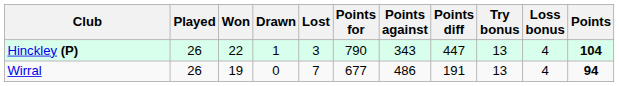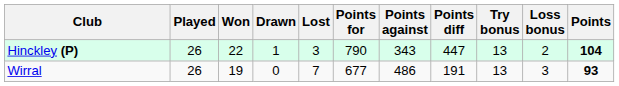 <table class="wikitable" style="text-align:center">
 <tr>
 <th bgcolor="#efefef" width="195">Club</th>
 <th bgcolor="#efefef" width="20">Played</th>
 <th bgcolor="#efefef" width="20">Won</th>
 <th bgcolor="#efefef" width="20">Drawn</th>
 <th bgcolor="#efefef" width="20">Lost</th>
 <th bgcolor="#efefef" width="20">Points for</th>
 <th bgcolor="#efefef" width="20">Points against</th>
 <th bgcolor="#efefef" width="20">Points diff</th>
 <th bgcolor="#efefef" width="20">Try bonus</th>
 <th bgcolor="#efefef" width="20">Loss bonus</th>
 <th bgcolor="#efefef" width="20">Points</th>
 </tr>
 <tr style="background:#d8ffeb;">
 <td style="text-align:left;"><a href='#'>Hinckley</a> <strong>(P)</strong></td>
 <td>26</td>
 <td>22</td>
 <td>1</td>
 <td>3</td>
 <td>790</td>
 <td>343</td>
 <td>447</td>
 <td>13</td>
-<td>4</td>
+<td>2</td>
 <td><strong>104</strong></td>
 </tr>
 <tr>
 <td style="text-align:left;"><a href='#'>Wirral</a></td>
 <td>26</td>
 <td>19</td>
 <td>0</td>
 <td>7</td>
 <td>677</td>
 <td>486</td>
 <td>191</td>
 <td>13</td>
-<td>4</td>
-<td><strong>94</strong></td>
+<td>3</td>
+<td><strong>93</strong></td>
 </tr>
 </table>
